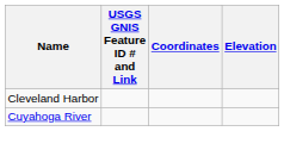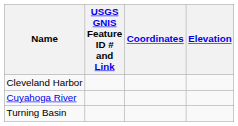 <table class="wikitable sortable">
 <tr>
 <th>Name<br></th>
 <th><a href='#'>USGS</a><br><a href='#'>GNIS</a><br>Feature<br>ID #<br>and<br><a href='#'>Link</a><br></th>
 <th><a href='#'>Coordinates</a><br></th>
 <th><a href='#'>Elevation</a><br></th>
 </tr>
 <tr>
 <td>Cleveland Harbor</td>
 <td></td>
 <td></td>
 <td></td>
 </tr>
 <tr>
 <td><a href='#'>Cuyahoga River</a></td>
 <td></td>
 <td></td>
 <td></td>
 </tr>
+<tr>
+<td>Turning Basin</td>
+<td></td>
+<td></td>
+<td></td>
+</tr>
 </table>
